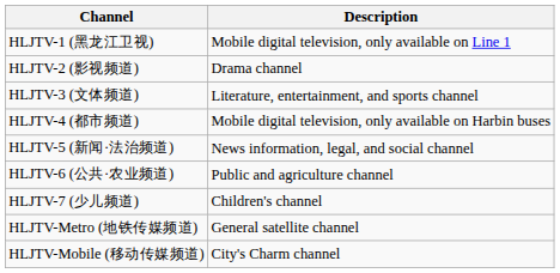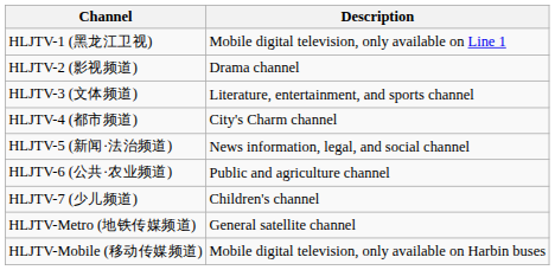 <table class="wikitable">
 <tr>
 <th>Channel</th>
 <th>Description</th>
 </tr>
 <tr>
 <td>HLJTV-1 (黑龙江卫视)</td>
 <td>Mobile digital television, only available on <a href='#'>Line 1</a></td>
 </tr>
 <tr>
 <td>HLJTV-2 (影视频道)</td>
 <td>Drama channel</td>
 </tr>
 <tr>
 <td>HLJTV-3 (文体频道)</td>
 <td>Literature, entertainment, and sports channel</td>
 </tr>
 <tr>
 <td>HLJTV-4 (都市频道)</td>
-<td>Mobile digital television, only available on Harbin buses</td>
+<td>City's Charm channel</td>
 </tr>
 <tr>
 <td>HLJTV-5 (新闻·法治频道)</td>
 <td>News information, legal, and social channel</td>
 </tr>
 <tr>
 <td>HLJTV-6 (公共·农业频道)</td>
 <td>Public and agriculture channel</td>
 </tr>
 <tr>
 <td>HLJTV-7 (少儿频道)</td>
 <td>Children's channel</td>
 </tr>
 <tr>
 <td>HLJTV-Metro (地铁传媒频道)</td>
 <td>General satellite channel</td>
 </tr>
 <tr>
 <td>HLJTV-Mobile (移动传媒频道)</td>
-<td>City's Charm channel</td>
+<td>Mobile digital television, only available on Harbin buses</td>
 </tr>
 </table>
